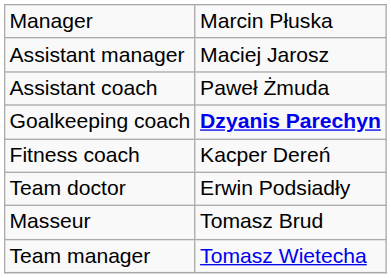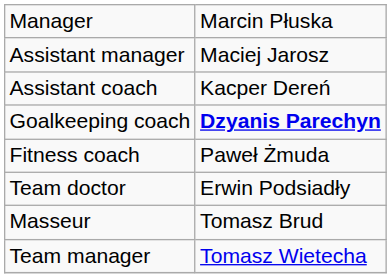 <table class="wikitable">
 <tr>
 <td>Manager</td>
 <td> Marcin Płuska</td>
 </tr>
 <tr>
 <td>Assistant manager</td>
 <td> Maciej Jarosz</td>
 </tr>
 <tr>
 <td>Assistant coach</td>
-<td> Paweł Żmuda</td>
+<td> Kacper Dereń</td>
 </tr>
 <tr>
 <td>Goalkeeping coach</td>
 <td><strong> <a href='#'>Dzyanis Parechyn</a></strong></td>
 </tr>
 <tr>
 <td>Fitness coach</td>
-<td> Kacper Dereń</td>
+<td> Paweł Żmuda</td>
 </tr>
 <tr>
 <td>Team doctor</td>
 <td> Erwin Podsiadły</td>
 </tr>
 <tr>
 <td>Masseur</td>
 <td> Tomasz Brud</td>
 </tr>
 <tr>
 <td>Team manager</td>
 <td> <a href='#'>Tomasz Wietecha</a></td>
 </tr>
 <tr>
 </tr>
 </table>
